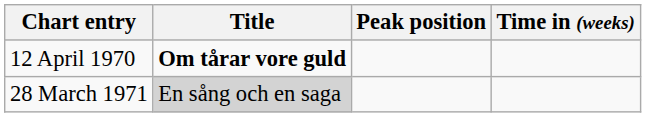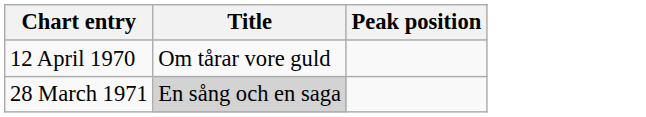 <table class="wikitable">
 <tr>
 <th>Chart entry</th>
 <th>Title</th>
 <th>Peak position</th>
-<th>Time in <small><em>(weeks)</em></small></th>
 </tr>
 <tr>
 <td>12 April 1970</td>
-<td><strong>Om tårar vore guld</strong></td>
+<td>Om tårar vore guld</td>
 <td><strong></strong></td>
-<td><em></em></td>
 </tr>
 <tr>
 <td>28 March 1971</td>
 <td style="background: lightgrey;">En sång och en saga</td>
 <td><strong></strong></td>
-<td><em></em></td>
 </tr>
 </table>
